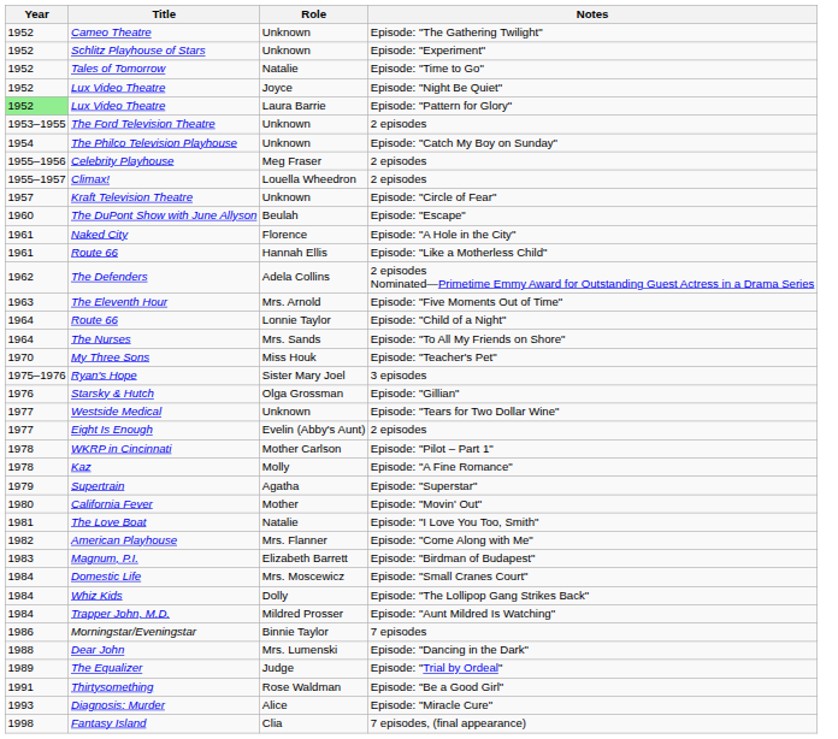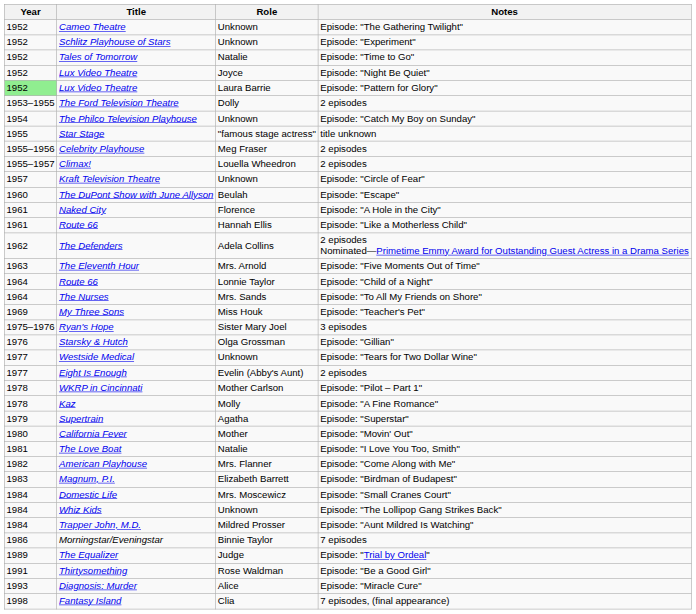 <table class="wikitable sortable">
 <tr>
 <th>Year</th>
 <th>Title</th>
 <th>Role</th>
 <th>Notes</th>
 </tr>
 <tr>
 <td>1952</td>
 <td><em><a href='#'>Cameo Theatre</a></em></td>
 <td>Unknown</td>
 <td>Episode: "The Gathering Twilight"</td>
 </tr>
 <tr>
 <td>1952</td>
 <td><em><a href='#'>Schlitz Playhouse of Stars</a></em></td>
 <td>Unknown</td>
 <td>Episode: "Experiment"</td>
 </tr>
 <tr>
 <td>1952</td>
 <td><em><a href='#'>Tales of Tomorrow</a></em></td>
 <td>Natalie</td>
 <td>Episode: "Time to Go"</td>
 </tr>
 <tr>
 <td>1952</td>
 <td><em><a href='#'>Lux Video Theatre</a></em></td>
 <td>Joyce</td>
 <td>Episode: "Night Be Quiet"</td>
 </tr>
 <tr>
 <td style="background: lightgreen;">1952</td>
 <td><em><a href='#'>Lux Video Theatre</a></em></td>
 <td>Laura Barrie</td>
 <td>Episode: "Pattern for Glory"</td>
 </tr>
 <tr>
 <td>1953–1955</td>
 <td><em><a href='#'>The Ford Television Theatre</a></em></td>
-<td>Unknown</td>
+<td>Dolly</td>
 <td>2 episodes</td>
 </tr>
 <tr>
 <td>1954</td>
 <td><em> <a href='#'>The Philco Television Playhouse</a></em></td>
 <td>Unknown</td>
 <td>Episode: "Catch My Boy on Sunday"</td>
+</tr>
+<tr>
+<td>1955</td>
+<td><em> <a href='#'>Star Stage</a></em></td>
+<td>"famous stage actress"</td>
+<td>title unknown</td>
 </tr>
 <tr>
 <td>1955–1956</td>
 <td><em><a href='#'>Celebrity Playhouse</a></em></td>
 <td>Meg Fraser</td>
 <td>2 episodes</td>
 </tr>
 <tr>
 <td>1955–1957</td>
 <td><em><a href='#'>Climax!</a></em></td>
 <td>Louella Wheedron</td>
 <td>2 episodes</td>
 </tr>
 <tr>
 <td>1957</td>
 <td><em><a href='#'>Kraft Television Theatre</a></em></td>
 <td>Unknown</td>
 <td>Episode: "Circle of Fear"</td>
 </tr>
 <tr>
 <td>1960</td>
 <td><em><a href='#'>The DuPont Show with June Allyson</a></em></td>
 <td>Beulah</td>
 <td>Episode: "Escape"</td>
 </tr>
 <tr>
 <td>1961</td>
 <td><em><a href='#'>Naked City</a></em></td>
 <td>Florence</td>
 <td>Episode: "A Hole in the City"</td>
 </tr>
 <tr>
 <td>1961</td>
 <td><em><a href='#'>Route 66</a></em></td>
 <td>Hannah Ellis</td>
 <td>Episode: "Like a Motherless Child"</td>
 </tr>
 <tr>
 <td>1962</td>
 <td><em><a href='#'>The Defenders</a></em></td>
 <td>Adela Collins</td>
 <td>2 episodes<br>Nominated—<a href='#'>Primetime Emmy Award for Outstanding Guest Actress in a Drama Series</a></td>
 </tr>
 <tr>
 <td>1963</td>
 <td><em><a href='#'>The Eleventh Hour</a></em></td>
 <td>Mrs. Arnold</td>
 <td>Episode: "Five Moments Out of Time"</td>
 </tr>
 <tr>
 <td>1964</td>
 <td><em><a href='#'>Route 66</a></em></td>
 <td>Lonnie Taylor</td>
 <td>Episode: "Child of a Night"</td>
 </tr>
 <tr>
 <td>1964</td>
 <td><em><a href='#'>The Nurses</a></em></td>
 <td>Mrs. Sands</td>
 <td>Episode: "To All My Friends on Shore"</td>
 </tr>
 <tr>
-<td>1970</td>
+<td>1969</td>
 <td><em><a href='#'>My Three Sons</a></em></td>
 <td>Miss Houk</td>
 <td>Episode: "Teacher's Pet"</td>
 </tr>
 <tr>
 <td>1975–1976</td>
 <td><em><a href='#'>Ryan's Hope</a></em></td>
 <td>Sister Mary Joel</td>
 <td>3 episodes</td>
 </tr>
 <tr>
 <td>1976</td>
 <td><em><a href='#'>Starsky & Hutch</a></em></td>
 <td>Olga Grossman</td>
 <td>Episode: "Gillian"</td>
 </tr>
 <tr>
 <td>1977</td>
 <td><em><a href='#'>Westside Medical</a></em></td>
 <td>Unknown</td>
 <td>Episode: "Tears for Two Dollar Wine"</td>
 </tr>
 <tr>
 <td>1977</td>
 <td><em><a href='#'>Eight Is Enough</a></em></td>
 <td>Evelin (Abby's Aunt)</td>
 <td>2 episodes</td>
 </tr>
 <tr>
 <td>1978</td>
 <td><em><a href='#'>WKRP in Cincinnati</a></em></td>
 <td>Mother Carlson</td>
 <td>Episode: "Pilot – Part 1"</td>
 </tr>
 <tr>
 <td>1978</td>
 <td><em><a href='#'>Kaz</a></em></td>
 <td>Molly</td>
 <td>Episode: "A Fine Romance"</td>
 </tr>
 <tr>
 <td>1979</td>
 <td><em><a href='#'>Supertrain</a></em></td>
 <td>Agatha</td>
 <td>Episode: "Superstar"</td>
 </tr>
 <tr>
 <td>1980</td>
 <td><em><a href='#'>California Fever</a></em></td>
 <td>Mother</td>
 <td>Episode: "Movin' Out"</td>
 </tr>
 <tr>
 <td>1981</td>
 <td><em><a href='#'>The Love Boat</a></em></td>
 <td>Natalie</td>
 <td>Episode: "I Love You Too, Smith"</td>
 </tr>
 <tr>
 <td>1982</td>
 <td><em><a href='#'>American Playhouse</a></em></td>
 <td>Mrs. Flanner</td>
 <td>Episode: "Come Along with Me"</td>
 </tr>
 <tr>
 <td>1983</td>
 <td><em><a href='#'>Magnum, P.I.</a></em></td>
 <td>Elizabeth Barrett</td>
 <td>Episode: "Birdman of Budapest"</td>
 </tr>
 <tr>
 <td>1984</td>
 <td><em><a href='#'>Domestic Life</a></em></td>
 <td>Mrs. Moscewicz</td>
 <td>Episode: "Small Cranes Court"</td>
 </tr>
 <tr>
 <td>1984</td>
 <td><em><a href='#'>Whiz Kids</a></em></td>
-<td>Dolly</td>
+<td>Unknown</td>
 <td>Episode: "The Lollipop Gang Strikes Back"</td>
 </tr>
 <tr>
 <td>1984</td>
 <td><em><a href='#'>Trapper John, M.D.</a></em></td>
 <td>Mildred Prosser</td>
 <td>Episode: "Aunt Mildred Is Watching"</td>
 </tr>
 <tr>
 <td>1986</td>
 <td><em>Morningstar/Eveningstar</em></td>
 <td>Binnie Taylor</td>
 <td>7 episodes</td>
-</tr>
-<tr>
-<td>1988</td>
-<td><em><a href='#'>Dear John</a></em></td>
-<td>Mrs. Lumenski</td>
-<td>Episode: "Dancing in the Dark"</td>
 </tr>
 <tr>
 <td>1989</td>
 <td><em><a href='#'>The Equalizer</a></em></td>
 <td>Judge</td>
 <td>Episode: "<a href='#'>Trial by Ordeal</a>"</td>
 </tr>
 <tr>
 <td>1991</td>
 <td><em><a href='#'>Thirtysomething</a></em></td>
 <td>Rose Waldman</td>
 <td>Episode: "Be a Good Girl"</td>
 </tr>
 <tr>
 <td>1993</td>
 <td><em><a href='#'>Diagnosis: Murder</a></em></td>
 <td>Alice</td>
 <td>Episode: "Miracle Cure"</td>
 </tr>
 <tr>
 <td>1998</td>
 <td><em><a href='#'>Fantasy Island</a></em></td>
 <td>Clia</td>
 <td>7 episodes, (final appearance)</td>
 </tr>
 </table>
